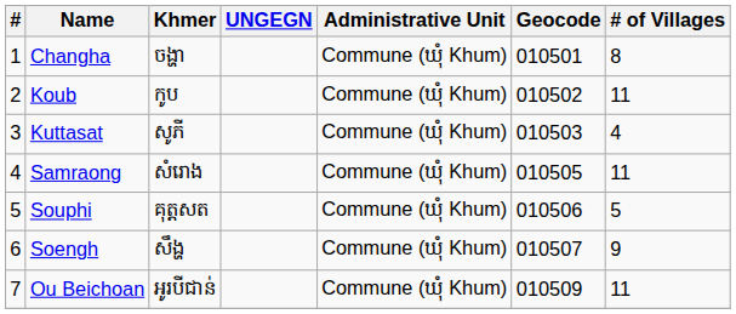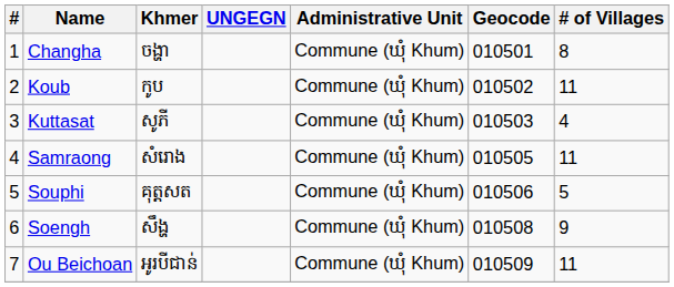 <table class="wikitable sortable">
 <tr>
 <th>#</th>
 <th>Name</th>
 <th>Khmer</th>
 <th><a href='#'>UNGEGN</a></th>
 <th>Administrative Unit</th>
 <th>Geocode</th>
 <th># of Villages</th>
 </tr>
 <tr>
 <td>1</td>
 <td><a href='#'>Changha</a></td>
 <td>ចង្ហា</td>
 <td></td>
 <td>Commune (ឃុំ Khum)</td>
 <td>010501</td>
 <td>8</td>
 </tr>
 <tr>
 <td>2</td>
 <td><a href='#'>Koub</a></td>
 <td>កូប</td>
 <td></td>
 <td>Commune (ឃុំ Khum)</td>
 <td>010502</td>
 <td>11</td>
 </tr>
 <tr>
 <td>3</td>
 <td><a href='#'>Kuttasat</a></td>
 <td>សូភី</td>
 <td></td>
 <td>Commune (ឃុំ Khum)</td>
 <td>010503</td>
 <td>4</td>
 </tr>
 <tr>
 <td>4</td>
 <td><a href='#'>Samraong</a></td>
 <td>សំរោង</td>
 <td></td>
 <td>Commune (ឃុំ Khum)</td>
 <td>010505</td>
 <td>11</td>
 </tr>
 <tr>
 <td>5</td>
 <td><a href='#'>Souphi</a></td>
 <td>គុត្ដសត</td>
 <td></td>
 <td>Commune (ឃុំ Khum)</td>
 <td>010506</td>
 <td>5</td>
 </tr>
 <tr>
 <td>6</td>
 <td><a href='#'>Soengh</a></td>
 <td>សឹង្ហ</td>
 <td></td>
 <td>Commune (ឃុំ Khum)</td>
-<td>010507</td>
+<td>010508</td>
 <td>9</td>
 </tr>
 <tr>
 <td>7</td>
 <td><a href='#'>Ou Beichoan</a></td>
 <td>អូរបីជាន់</td>
 <td></td>
 <td>Commune (ឃុំ Khum)</td>
 <td>010509</td>
 <td>11</td>
 </tr>
 <tr>
 </tr>
 </table>
